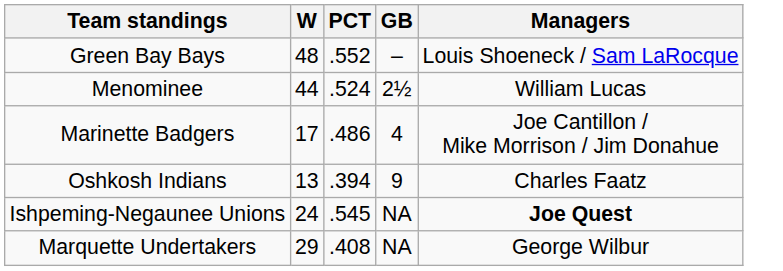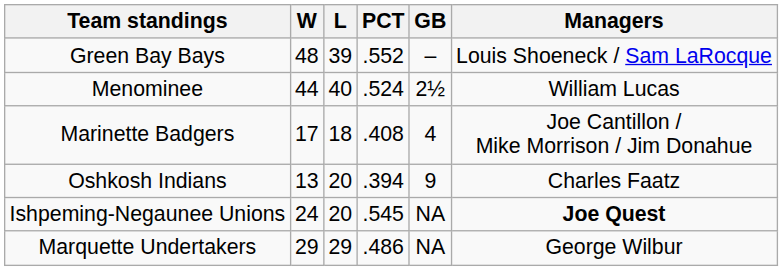 <table class="wikitable" style="text-align:center">
 <tr>
 <th>Team standings</th>
 <th>W</th>
+<th>L</th>
 <th>PCT</th>
 <th>GB</th>
 <th>Managers</th>
 </tr>
 <tr align=center>
 <td>Green Bay Bays</td>
 <td>48</td>
+<td>39</td>
 <td>.552</td>
 <td>–</td>
 <td>Louis Shoeneck / <a href='#'>Sam LaRocque</a></td>
 </tr>
 <tr align=center>
 <td>Menominee</td>
 <td>44</td>
+<td>40</td>
 <td>.524</td>
 <td>2½</td>
 <td>William Lucas</td>
 </tr>
 <tr align=center>
 <td>Marinette Badgers</td>
 <td>17</td>
-<td>.486</td>
+<td>18</td>
+<td>.408</td>
 <td>4</td>
 <td>Joe Cantillon /<br> Mike Morrison / Jim Donahue</td>
 </tr>
 <tr align=center>
 <td>Oshkosh Indians</td>
 <td>13</td>
+<td>20</td>
 <td>.394</td>
 <td>9</td>
 <td>Charles Faatz</td>
 </tr>
 <tr align=center>
 <td>Ishpeming-Negaunee Unions</td>
 <td>24</td>
+<td>20</td>
 <td>.545</td>
 <td>NA</td>
 <td><strong>Joe Quest</strong></td>
 </tr>
 <tr align=center>
 <td>Marquette Undertakers</td>
 <td>29</td>
-<td>.408</td>
+<td>29</td>
+<td>.486</td>
 <td>NA</td>
 <td>George Wilbur</td>
 </tr>
 </table>
